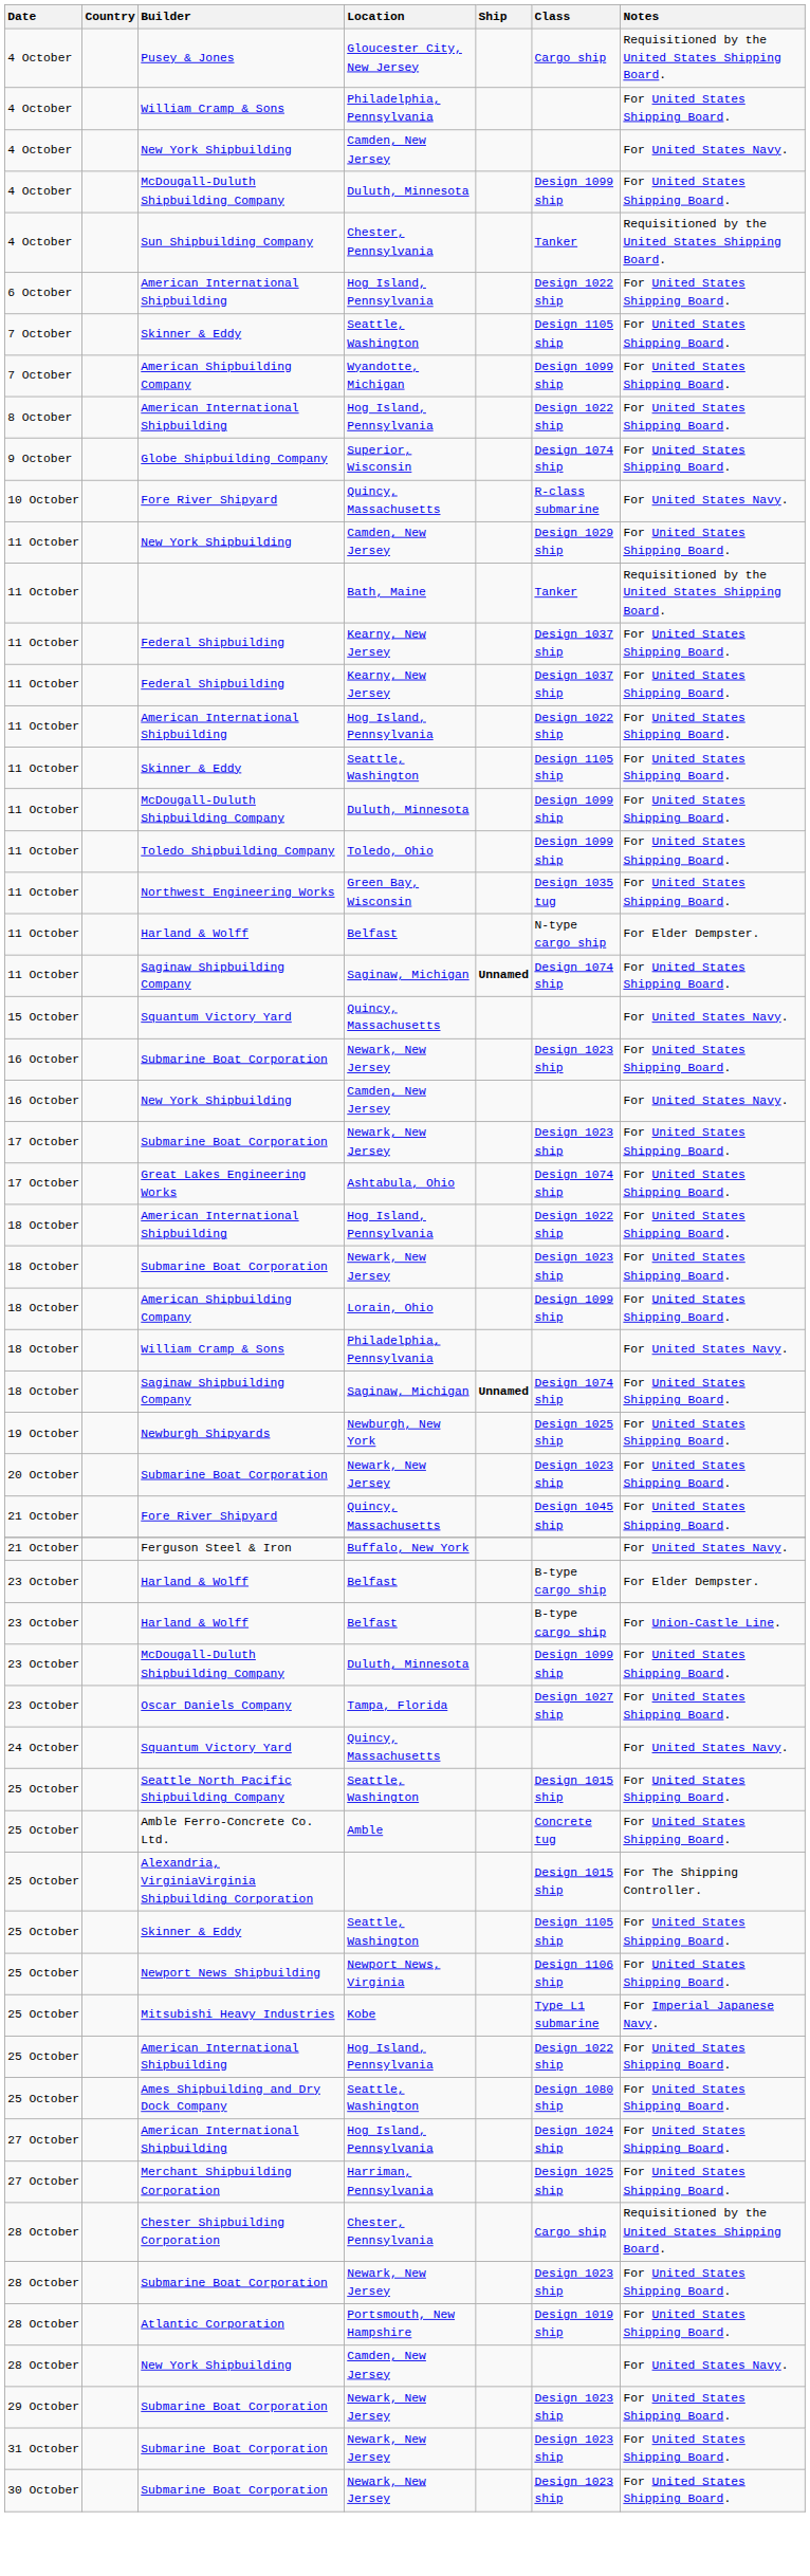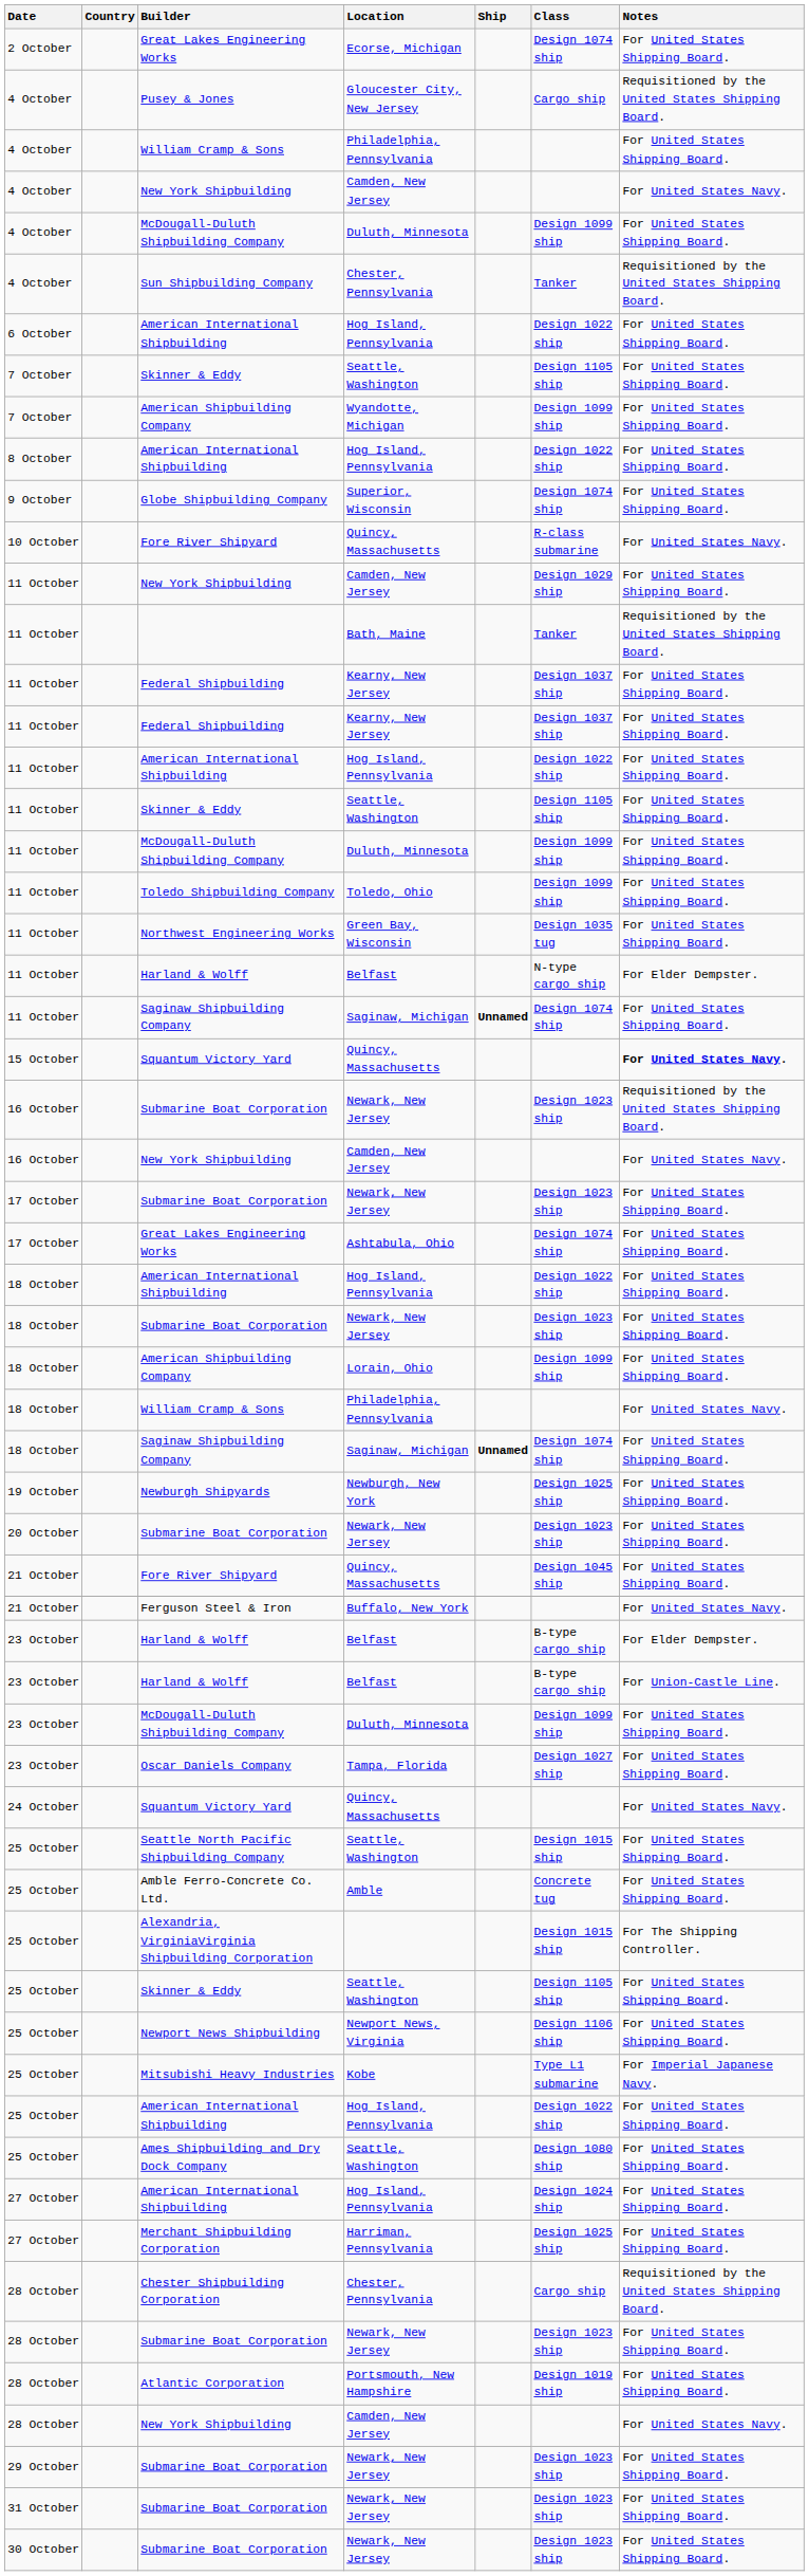 <table class="wikitable sortable" style="font-size:1.00em; line-height:1.5em;">
 <tr>
 <th style="text-align: left;">Date</th>
 <th style="text-align: left;">Country</th>
 <th style="text-align: left;">Builder</th>
 <th style="text-align: left;">Location</th>
 <th style="text-align: left;">Ship</th>
 <th style="text-align: left;">Class</th>
 <th style="text-align: left;">Notes</th>
+</tr>
+<tr ---->
+<td>2 October</td>
+<td></td>
+<td><a href='#'>Great Lakes Engineering Works</a></td>
+<td><a href='#'>Ecorse, Michigan</a></td>
+<td><strong></strong></td>
+<td><a href='#'>Design 1074 ship</a></td>
+<td>For <a href='#'>United States Shipping Board</a>.</td>
 </tr>
 <tr ---->
 <td>4 October</td>
 <td></td>
 <td><a href='#'>Pusey & Jones</a></td>
 <td><a href='#'>Gloucester City, New Jersey</a></td>
 <td><strong></strong></td>
 <td><a href='#'>Cargo ship</a></td>
 <td>Requisitioned by the <a href='#'>United States Shipping Board</a>.</td>
 </tr>
 <tr ---->
 <td>4 October</td>
 <td></td>
 <td><a href='#'>William Cramp & Sons</a></td>
 <td><a href='#'>Philadelphia, Pennsylvania</a></td>
 <td><strong></strong></td>
 <td></td>
 <td>For <a href='#'>United States Shipping Board</a>.</td>
 </tr>
 <tr ---->
 <td>4 October</td>
 <td></td>
 <td><a href='#'>New York Shipbuilding</a></td>
 <td><a href='#'>Camden, New Jersey</a></td>
 <td><strong></strong></td>
 <td></td>
 <td>For <a href='#'>United States Navy</a>.</td>
 </tr>
 <tr ---->
 <td>4 October</td>
 <td></td>
 <td><a href='#'>McDougall-Duluth Shipbuilding Company</a></td>
 <td><a href='#'>Duluth, Minnesota</a></td>
 <td><strong></strong></td>
 <td><a href='#'>Design 1099 ship</a></td>
 <td>For <a href='#'>United States Shipping Board</a>.</td>
 </tr>
 <tr ---->
 <td>4 October</td>
 <td></td>
 <td><a href='#'>Sun Shipbuilding Company</a></td>
 <td><a href='#'>Chester, Pennsylvania</a></td>
 <td><strong></strong></td>
 <td><a href='#'>Tanker</a></td>
 <td>Requisitioned by the <a href='#'>United States Shipping Board</a>.</td>
 </tr>
 <tr ---->
 <td>6 October</td>
 <td></td>
 <td><a href='#'>American International Shipbuilding</a></td>
 <td><a href='#'>Hog Island, Pennsylvania</a></td>
 <td><strong></strong></td>
 <td><a href='#'>Design 1022 ship</a></td>
 <td>For <a href='#'>United States Shipping Board</a>.</td>
 </tr>
 <tr ---->
 <td>7 October</td>
 <td></td>
 <td><a href='#'>Skinner & Eddy</a></td>
 <td><a href='#'>Seattle, Washington</a></td>
 <td><strong></strong></td>
 <td><a href='#'>Design 1105 ship</a></td>
 <td>For <a href='#'>United States Shipping Board</a>.</td>
 </tr>
 <tr ---->
 <td>7 October</td>
 <td></td>
 <td><a href='#'>American Shipbuilding Company</a></td>
 <td><a href='#'>Wyandotte, Michigan</a></td>
 <td><strong></strong></td>
 <td><a href='#'>Design 1099 ship</a></td>
 <td>For <a href='#'>United States Shipping Board</a>.</td>
 </tr>
 <tr ---->
 <td>8 October</td>
 <td></td>
 <td><a href='#'>American International Shipbuilding</a></td>
 <td><a href='#'>Hog Island, Pennsylvania</a></td>
 <td><strong></strong></td>
 <td><a href='#'>Design 1022 ship</a></td>
 <td>For <a href='#'>United States Shipping Board</a>.</td>
 </tr>
 <tr ---->
 <td>9 October</td>
 <td></td>
 <td><a href='#'>Globe Shipbuilding Company</a></td>
 <td><a href='#'>Superior, Wisconsin</a></td>
 <td><strong></strong></td>
 <td><a href='#'>Design 1074 ship</a></td>
 <td>For <a href='#'>United States Shipping Board</a>.</td>
 </tr>
 <tr ---->
 <td>10 October</td>
 <td></td>
 <td><a href='#'>Fore River Shipyard</a></td>
 <td><a href='#'>Quincy, Massachusetts</a></td>
 <td><strong></strong></td>
 <td><a href='#'>R-class</a> <a href='#'>submarine</a></td>
 <td>For <a href='#'>United States Navy</a>.</td>
 </tr>
 <tr ---->
 <td>11 October</td>
 <td></td>
 <td><a href='#'>New York Shipbuilding</a></td>
 <td><a href='#'>Camden, New Jersey</a></td>
 <td><strong></strong></td>
 <td><a href='#'>Design 1029 ship</a></td>
 <td>For <a href='#'>United States Shipping Board</a>.</td>
 </tr>
 <tr ---->
 <td>11 October</td>
 <td></td>
 <td></td>
 <td><a href='#'>Bath, Maine</a></td>
 <td><strong></strong></td>
 <td><a href='#'>Tanker</a></td>
 <td>Requisitioned by the <a href='#'>United States Shipping Board</a>.</td>
 </tr>
 <tr ---->
 <td>11 October</td>
 <td></td>
 <td><a href='#'>Federal Shipbuilding</a></td>
 <td><a href='#'>Kearny, New Jersey</a></td>
 <td><strong></strong></td>
 <td><a href='#'>Design 1037 ship</a></td>
 <td>For <a href='#'>United States Shipping Board</a>.</td>
 </tr>
 <tr ---->
 <td>11 October</td>
 <td></td>
 <td><a href='#'>Federal Shipbuilding</a></td>
 <td><a href='#'>Kearny, New Jersey</a></td>
 <td><strong></strong></td>
 <td><a href='#'>Design 1037 ship</a></td>
 <td>For <a href='#'>United States Shipping Board</a>.</td>
 </tr>
 <tr ---->
 <td>11 October</td>
 <td></td>
 <td><a href='#'>American International Shipbuilding</a></td>
 <td><a href='#'>Hog Island, Pennsylvania</a></td>
 <td><strong></strong></td>
 <td><a href='#'>Design 1022 ship</a></td>
 <td>For <a href='#'>United States Shipping Board</a>.</td>
 </tr>
 <tr ---->
 <td>11 October</td>
 <td></td>
 <td><a href='#'>Skinner & Eddy</a></td>
 <td><a href='#'>Seattle, Washington</a></td>
 <td><strong></strong></td>
 <td><a href='#'>Design 1105 ship</a></td>
 <td>For <a href='#'>United States Shipping Board</a>.</td>
 </tr>
 <tr ---->
 <td>11 October</td>
 <td></td>
 <td><a href='#'>McDougall-Duluth Shipbuilding Company</a></td>
 <td><a href='#'>Duluth, Minnesota</a></td>
 <td><strong></strong></td>
 <td><a href='#'>Design 1099 ship</a></td>
 <td>For <a href='#'>United States Shipping Board</a>.</td>
 </tr>
 <tr ---->
 <td>11 October</td>
 <td></td>
 <td><a href='#'>Toledo Shipbuilding Company</a></td>
 <td><a href='#'>Toledo, Ohio</a></td>
 <td><strong></strong></td>
 <td><a href='#'>Design 1099 ship</a></td>
 <td>For <a href='#'>United States Shipping Board</a>.</td>
 </tr>
 <tr ---->
 <td>11 October</td>
 <td></td>
 <td><a href='#'>Northwest Engineering Works</a></td>
 <td><a href='#'>Green Bay, Wisconsin</a></td>
 <td><strong></strong></td>
 <td><a href='#'>Design 1035 tug</a></td>
 <td>For <a href='#'>United States Shipping Board</a>.</td>
 </tr>
 <tr ---->
 <td>11 October</td>
 <td></td>
 <td><a href='#'>Harland & Wolff</a></td>
 <td><a href='#'>Belfast</a></td>
 <td><strong></strong></td>
 <td>N-type <a href='#'>cargo ship</a></td>
 <td>For Elder Dempster.</td>
 </tr>
 <tr ---->
 <td>11 October</td>
 <td></td>
 <td><a href='#'>Saginaw Shipbuilding Company</a></td>
 <td><a href='#'>Saginaw, Michigan</a></td>
 <td><strong>Unnamed</strong></td>
 <td><a href='#'>Design 1074 ship</a></td>
 <td>For <a href='#'>United States Shipping Board</a>.</td>
 </tr>
 <tr ---->
 <td>15 October</td>
 <td></td>
 <td><a href='#'>Squantum Victory Yard</a></td>
 <td><a href='#'>Quincy, Massachusetts</a></td>
 <td><strong></strong></td>
 <td></td>
-<td>For <a href='#'>United States Navy</a>.</td>
+<td><strong>For <a href='#'>United States Navy</a>.</strong></td>
 </tr>
 <tr ---->
 <td>16 October</td>
 <td></td>
 <td><a href='#'>Submarine Boat Corporation</a></td>
 <td><a href='#'>Newark, New Jersey</a></td>
 <td><strong></strong></td>
 <td><a href='#'>Design 1023 ship</a></td>
-<td>For <a href='#'>United States Shipping Board</a>.</td>
+<td>Requisitioned by the <a href='#'>United States Shipping Board</a>.</td>
 </tr>
 <tr ---->
 <td>16 October</td>
 <td></td>
 <td><a href='#'>New York Shipbuilding</a></td>
 <td><a href='#'>Camden, New Jersey</a></td>
 <td><strong></strong></td>
 <td></td>
 <td>For <a href='#'>United States Navy</a>.</td>
 </tr>
 <tr ---->
 <td>17 October</td>
 <td></td>
 <td><a href='#'>Submarine Boat Corporation</a></td>
 <td><a href='#'>Newark, New Jersey</a></td>
 <td><strong></strong></td>
 <td><a href='#'>Design 1023 ship</a></td>
 <td>For <a href='#'>United States Shipping Board</a>.</td>
 </tr>
 <tr ---->
 <td>17 October</td>
 <td></td>
 <td><a href='#'>Great Lakes Engineering Works</a></td>
 <td><a href='#'>Ashtabula, Ohio</a></td>
 <td><strong></strong></td>
 <td><a href='#'>Design 1074 ship</a></td>
 <td>For <a href='#'>United States Shipping Board</a>.</td>
 </tr>
 <tr ---->
 <td>18 October</td>
 <td></td>
 <td><a href='#'>American International Shipbuilding</a></td>
 <td><a href='#'>Hog Island, Pennsylvania</a></td>
 <td><strong></strong></td>
 <td><a href='#'>Design 1022 ship</a></td>
 <td>For <a href='#'>United States Shipping Board</a>.</td>
 </tr>
 <tr ---->
 <td>18 October</td>
 <td></td>
 <td><a href='#'>Submarine Boat Corporation</a></td>
 <td><a href='#'>Newark, New Jersey</a></td>
 <td><strong></strong></td>
 <td><a href='#'>Design 1023 ship</a></td>
 <td>For <a href='#'>United States Shipping Board</a>.</td>
 </tr>
 <tr ---->
 <td>18 October</td>
 <td></td>
 <td><a href='#'>American Shipbuilding Company</a></td>
 <td><a href='#'>Lorain, Ohio</a></td>
 <td><strong></strong></td>
 <td><a href='#'>Design 1099 ship</a></td>
 <td>For <a href='#'>United States Shipping Board</a>.</td>
 </tr>
 <tr ---->
 <td>18 October</td>
 <td></td>
 <td><a href='#'>William Cramp & Sons</a></td>
 <td><a href='#'>Philadelphia, Pennsylvania</a></td>
 <td><strong></strong></td>
 <td></td>
 <td>For <a href='#'>United States Navy</a>.</td>
 </tr>
 <tr ---->
 <td>18 October</td>
 <td></td>
 <td><a href='#'>Saginaw Shipbuilding Company</a></td>
 <td><a href='#'>Saginaw, Michigan</a></td>
 <td><strong>Unnamed</strong></td>
 <td><a href='#'>Design 1074 ship</a></td>
 <td>For <a href='#'>United States Shipping Board</a>.</td>
 </tr>
 <tr ---->
 <td>19 October</td>
 <td></td>
 <td><a href='#'>Newburgh Shipyards</a></td>
 <td><a href='#'>Newburgh, New York</a></td>
 <td><strong></strong></td>
 <td><a href='#'>Design 1025 ship</a></td>
 <td>For <a href='#'>United States Shipping Board</a>.</td>
 </tr>
 <tr ---->
 <td>20 October</td>
 <td></td>
 <td><a href='#'>Submarine Boat Corporation</a></td>
 <td><a href='#'>Newark, New Jersey</a></td>
 <td><strong></strong></td>
 <td><a href='#'>Design 1023 ship</a></td>
 <td>For <a href='#'>United States Shipping Board</a>.</td>
 </tr>
 <tr ---->
 <td>21 October</td>
 <td></td>
 <td><a href='#'>Fore River Shipyard</a></td>
 <td><a href='#'>Quincy, Massachusetts</a></td>
 <td><strong></strong></td>
 <td><a href='#'>Design 1045 ship</a></td>
 <td>For <a href='#'>United States Shipping Board</a>.</td>
 </tr>
 <tr>
 </tr>
 <tr ---->
 <td>21 October</td>
 <td></td>
 <td>Ferguson Steel & Iron</td>
 <td><a href='#'>Buffalo, New York</a></td>
 <td><strong></strong></td>
 <td></td>
 <td>For <a href='#'>United States Navy</a>.</td>
 </tr>
 <tr ---->
 <td>23 October</td>
 <td></td>
 <td><a href='#'>Harland & Wolff</a></td>
 <td><a href='#'>Belfast</a></td>
 <td><strong></strong></td>
 <td>B-type <a href='#'>cargo ship</a></td>
 <td>For Elder Dempster.</td>
 </tr>
 <tr ---->
 <td>23 October</td>
 <td></td>
 <td><a href='#'>Harland & Wolff</a></td>
 <td><a href='#'>Belfast</a></td>
 <td><strong></strong></td>
 <td>B-type <a href='#'>cargo ship</a></td>
 <td>For <a href='#'>Union-Castle Line</a>.</td>
 </tr>
 <tr ---->
 <td>23 October</td>
 <td></td>
 <td><a href='#'>McDougall-Duluth Shipbuilding Company</a></td>
 <td><a href='#'>Duluth, Minnesota</a></td>
 <td><strong></strong></td>
 <td><a href='#'>Design 1099 ship</a></td>
 <td>For <a href='#'>United States Shipping Board</a>.</td>
 </tr>
 <tr ---->
 <td>23 October</td>
 <td></td>
 <td><a href='#'>Oscar Daniels Company</a></td>
 <td><a href='#'>Tampa, Florida</a></td>
 <td><strong></strong></td>
 <td><a href='#'>Design 1027 ship</a></td>
 <td>For <a href='#'>United States Shipping Board</a>.</td>
 </tr>
 <tr ---->
 <td>24 October</td>
 <td></td>
 <td><a href='#'>Squantum Victory Yard</a></td>
 <td><a href='#'>Quincy, Massachusetts</a></td>
 <td><strong></strong></td>
 <td></td>
 <td>For <a href='#'>United States Navy</a>.</td>
 </tr>
 <tr ---->
 <td>25 October</td>
 <td></td>
 <td><a href='#'>Seattle North Pacific Shipbuilding Company</a></td>
 <td><a href='#'>Seattle, Washington</a></td>
 <td><strong></strong></td>
 <td><a href='#'>Design 1015 ship</a></td>
 <td>For <a href='#'>United States Shipping Board</a>.</td>
 </tr>
 <tr ---->
 <td>25 October</td>
 <td></td>
 <td>Amble Ferro-Concrete Co. Ltd.</td>
 <td><a href='#'>Amble</a></td>
 <td><strong></strong></td>
 <td><a href='#'>Concrete</a> <a href='#'>tug</a></td>
 <td>For <a href='#'>United States Shipping Board</a>.</td>
 </tr>
 <tr ---->
 <td>25 October</td>
 <td></td>
 <td><a href='#'>Alexandria, Virginia</a><a href='#'>Virginia Shipbuilding Corporation</a></td>
 <td></td>
 <td><strong></strong></td>
 <td><a href='#'>Design 1015 ship</a></td>
 <td>For The Shipping Controller.</td>
 </tr>
 <tr ---->
 <td>25 October</td>
 <td></td>
 <td><a href='#'>Skinner & Eddy</a></td>
 <td><a href='#'>Seattle, Washington</a></td>
 <td><strong></strong></td>
 <td><a href='#'>Design 1105 ship</a></td>
 <td>For <a href='#'>United States Shipping Board</a>.</td>
 </tr>
 <tr ---->
 <td>25 October</td>
 <td></td>
 <td><a href='#'>Newport News Shipbuilding</a></td>
 <td><a href='#'>Newport News, Virginia</a></td>
 <td><strong></strong></td>
 <td><a href='#'>Design 1106 ship</a></td>
 <td>For <a href='#'>United States Shipping Board</a>.</td>
 </tr>
 <tr ---->
 <td>25 October</td>
 <td></td>
 <td><a href='#'>Mitsubishi Heavy Industries</a></td>
 <td><a href='#'>Kobe</a></td>
 <td><strong></strong></td>
 <td><a href='#'>Type L1</a> <a href='#'>submarine</a></td>
 <td>For <a href='#'>Imperial Japanese Navy</a>.</td>
 </tr>
 <tr ---->
 <td>25 October</td>
 <td></td>
 <td><a href='#'>American International Shipbuilding</a></td>
 <td><a href='#'>Hog Island, Pennsylvania</a></td>
 <td><strong></strong></td>
 <td><a href='#'>Design 1022 ship</a></td>
 <td>For <a href='#'>United States Shipping Board</a>.</td>
 </tr>
 <tr ---->
 <td>25 October</td>
 <td></td>
 <td><a href='#'>Ames Shipbuilding and Dry Dock Company</a></td>
 <td><a href='#'>Seattle, Washington</a></td>
 <td><strong></strong></td>
 <td><a href='#'>Design 1080 ship</a></td>
 <td>For <a href='#'>United States Shipping Board</a>.</td>
 </tr>
 <tr ---->
 <td>27 October</td>
 <td></td>
 <td><a href='#'>American International Shipbuilding</a></td>
 <td><a href='#'>Hog Island, Pennsylvania</a></td>
 <td><strong></strong></td>
 <td><a href='#'>Design 1024 ship</a></td>
 <td>For <a href='#'>United States Shipping Board</a>.</td>
 </tr>
 <tr ---->
 <td>27 October</td>
 <td></td>
 <td><a href='#'>Merchant Shipbuilding Corporation</a></td>
 <td><a href='#'>Harriman, Pennsylvania</a></td>
 <td><strong></strong></td>
 <td><a href='#'>Design 1025 ship</a></td>
 <td>For <a href='#'>United States Shipping Board</a>.</td>
 </tr>
 <tr ---->
 <td>28 October</td>
 <td></td>
 <td><a href='#'>Chester Shipbuilding Corporation</a></td>
 <td><a href='#'>Chester, Pennsylvania</a></td>
 <td><strong></strong></td>
 <td><a href='#'>Cargo ship</a></td>
 <td>Requisitioned by the <a href='#'>United States Shipping Board</a>.</td>
 </tr>
 <tr ---->
 <td>28 October</td>
 <td></td>
 <td><a href='#'>Submarine Boat Corporation</a></td>
 <td><a href='#'>Newark, New Jersey</a></td>
 <td><strong></strong></td>
 <td><a href='#'>Design 1023 ship</a></td>
 <td>For <a href='#'>United States Shipping Board</a>.</td>
 </tr>
 <tr ---->
 <td>28 October</td>
 <td></td>
 <td><a href='#'>Atlantic Corporation</a></td>
 <td><a href='#'>Portsmouth, New Hampshire</a></td>
 <td><strong></strong></td>
 <td><a href='#'>Design 1019 ship</a></td>
 <td>For <a href='#'>United States Shipping Board</a>.</td>
 </tr>
 <tr ---->
 <td>28 October</td>
 <td></td>
 <td><a href='#'>New York Shipbuilding</a></td>
 <td><a href='#'>Camden, New Jersey</a></td>
 <td><strong></strong></td>
 <td></td>
 <td>For <a href='#'>United States Navy</a>.</td>
 </tr>
 <tr ---->
 <td>29 October</td>
 <td></td>
 <td><a href='#'>Submarine Boat Corporation</a></td>
 <td><a href='#'>Newark, New Jersey</a></td>
 <td><strong></strong></td>
 <td><a href='#'>Design 1023 ship</a></td>
 <td>For <a href='#'>United States Shipping Board</a>.</td>
 </tr>
 <tr ---->
 <td>31 October</td>
 <td></td>
 <td><a href='#'>Submarine Boat Corporation</a></td>
 <td><a href='#'>Newark, New Jersey</a></td>
 <td><strong></strong></td>
 <td><a href='#'>Design 1023 ship</a></td>
 <td>For <a href='#'>United States Shipping Board</a>.</td>
 </tr>
 <tr ---->
 <td>30 October</td>
 <td></td>
 <td><a href='#'>Submarine Boat Corporation</a></td>
 <td><a href='#'>Newark, New Jersey</a></td>
 <td><strong></strong></td>
 <td><a href='#'>Design 1023 ship</a></td>
 <td>For <a href='#'>United States Shipping Board</a>.</td>
 </tr>
 </table>
